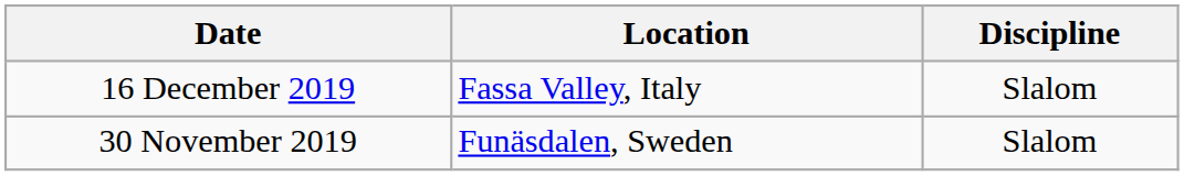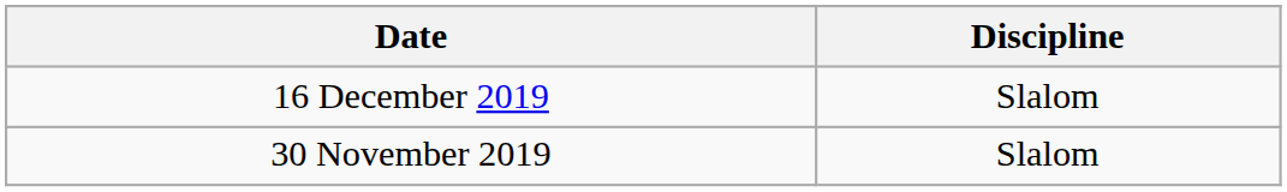 <table class="wikitable" width=40% style="font-size:90%; text-align:center;">
 <tr>
 <th>Date</th>
-<th>Location</th>
 <th>Discipline</th>
 </tr>
 <tr>
 <td>16 December <a href='#'>2019</a></td>
-<td align=left> <a href='#'>Fassa Valley</a>, Italy</td>
 <td>Slalom</td>
 </tr>
 <tr>
 <td>30 November 2019</td>
-<td align=left> <a href='#'>Funäsdalen</a>, Sweden</td>
 <td>Slalom</td>
 </tr>
 </table>
